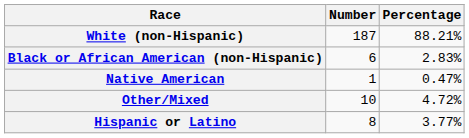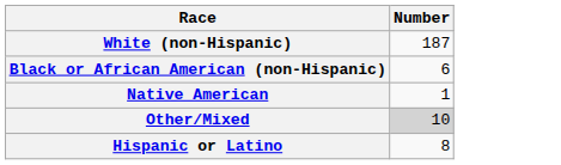 <table class="wikitable" style="text-align:right">
 <tr>
 <th scope="col">Race</th>
 <th scope="col">Number</th>
-<th scope="col">Percentage</th>
 </tr>
 <tr>
 <th scope="row"><a href='#'>White</a> (non-Hispanic)</th>
 <td>187</td>
-<td>88.21%</td>
 </tr>
 <tr>
 <th scope="row"><a href='#'>Black or African American</a> (non-Hispanic)</th>
 <td>6</td>
-<td>2.83%</td>
 </tr>
 <tr>
 <th scope="row"><a href='#'>Native American</a></th>
 <td>1</td>
-<td>0.47%</td>
 </tr>
 <tr>
 <th scope="row"><a href='#'>Other/Mixed</a></th>
-<td>10</td>
-<td>4.72%</td>
+<td style="background: lightgrey;">10</td>
 </tr>
 <tr>
 <th scope="row"><a href='#'>Hispanic</a> or <a href='#'>Latino</a></th>
 <td>8</td>
-<td>3.77%</td>
 </tr>
 </table>
